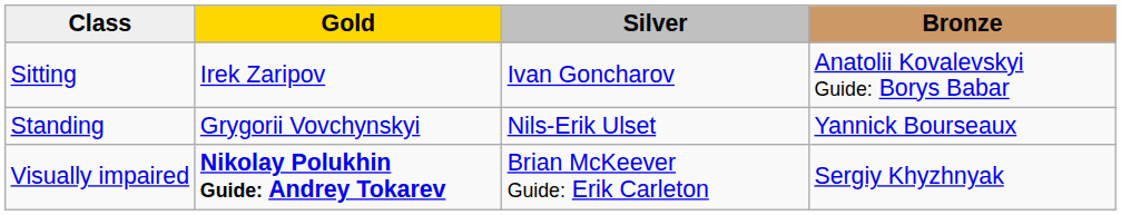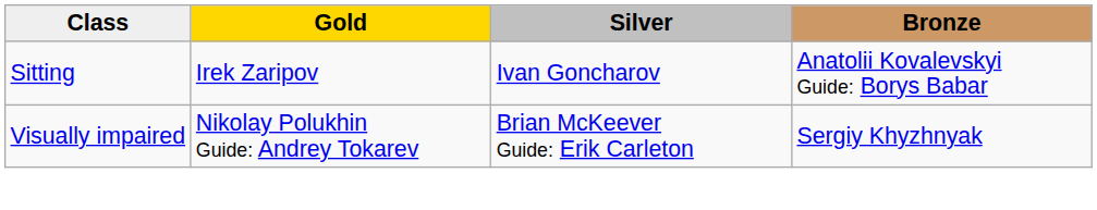 <table class="wikitable" style="text-align:left">
 <tr align="center">
 <td bgcolor=efefef><strong>Class</strong></td>
 <td width=200 bgcolor=gold><strong>Gold</strong></td>
 <td width=200 bgcolor=silver><strong>Silver</strong></td>
 <td width=200 bgcolor=CC9966><strong>Bronze</strong></td>
 </tr>
 <tr>
 <td><a href='#'>Sitting</a></td>
 <td><a href='#'>Irek Zaripov</a><br><em></em></td>
 <td><a href='#'>Ivan Goncharov</a><br><em></em></td>
 <td><a href='#'>Anatolii Kovalevskyi</a><br><small>Guide:</small> <a href='#'>Borys Babar</a><br><em></em></td>
 </tr>
 <tr>
-<td><a href='#'>Standing</a></td>
-<td><a href='#'>Grygorii Vovchynskyi</a><br><em></em></td>
-<td><a href='#'>Nils-Erik Ulset</a><br><em></em></td>
-<td><a href='#'>Yannick Bourseaux</a><br><em></em></td>
-</tr>
-<tr>
 <td><a href='#'>Visually impaired</a></td>
-<td><strong><a href='#'>Nikolay Polukhin</a><br><small>Guide:</small> <a href='#'>Andrey Tokarev</a><br><em></em></strong></td>
+<td><a href='#'>Nikolay Polukhin</a><br><small>Guide:</small> <a href='#'>Andrey Tokarev</a><br><em></em></td>
 <td><a href='#'>Brian McKeever</a><br><small>Guide:</small> <a href='#'>Erik Carleton</a><br><em></em></td>
 <td><a href='#'>Sergiy Khyzhnyak</a><br><em></em></td>
 </tr>
 </table>
